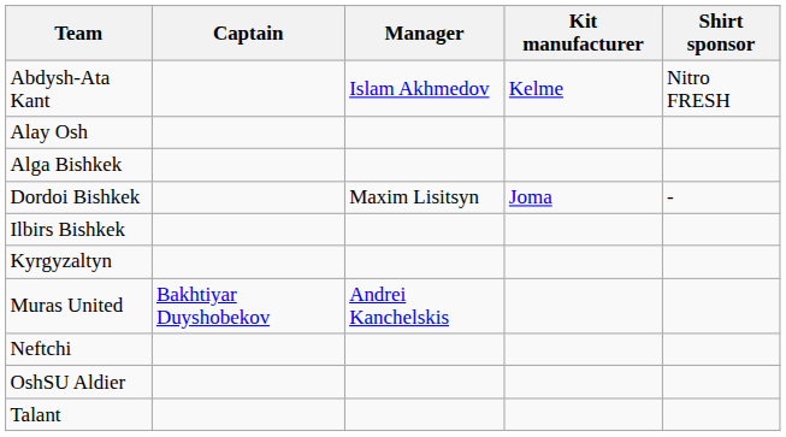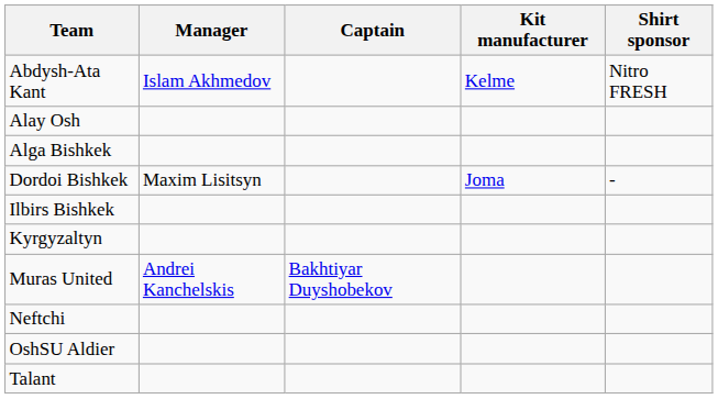 <table class="wikitable sortable" style="text-align: left;">
 <tr>
 <th>Team</th>
+<th>Manager</th>
 <th>Captain</th>
-<th>Manager</th>
 <th>Kit manufacturer</th>
 <th>Shirt sponsor</th>
 </tr>
 <tr>
 <td>Abdysh-Ata Kant</td>
+<td> <a href='#'>Islam Akhmedov</a></td>
 <td></td>
-<td> <a href='#'>Islam Akhmedov</a></td>
 <td><a href='#'>Kelme</a></td>
 <td>Nitro FRESH</td>
 </tr>
 <tr>
 <td>Alay Osh</td>
 <td></td>
 <td></td>
 <td></td>
 <td></td>
 </tr>
 <tr>
 <td>Alga Bishkek</td>
 <td></td>
 <td></td>
 <td></td>
 <td></td>
 </tr>
 <tr>
 <td>Dordoi Bishkek</td>
+<td> Maxim Lisitsyn</td>
 <td></td>
-<td> Maxim Lisitsyn</td>
 <td><a href='#'>Joma</a></td>
 <td>-</td>
 </tr>
 <tr>
 <td>Ilbirs Bishkek</td>
 <td></td>
 <td></td>
 <td></td>
 <td></td>
 </tr>
 <tr>
 <td>Kyrgyzaltyn</td>
 <td></td>
 <td></td>
 <td></td>
 <td></td>
 </tr>
 <tr>
 <td>Muras United</td>
+<td> <a href='#'>Andrei Kanchelskis</a></td>
 <td> <a href='#'>Bakhtiyar Duyshobekov</a></td>
-<td> <a href='#'>Andrei Kanchelskis</a></td>
 <td></td>
 <td></td>
 </tr>
 <tr>
 <td>Neftchi</td>
 <td></td>
 <td></td>
 <td></td>
 <td></td>
 </tr>
 <tr>
 <td>OshSU Aldier</td>
 <td></td>
 <td></td>
 <td></td>
 <td></td>
 </tr>
 <tr>
 <td>Talant</td>
 <td></td>
 <td></td>
 <td></td>
 <td></td>
 </tr>
 </table>
